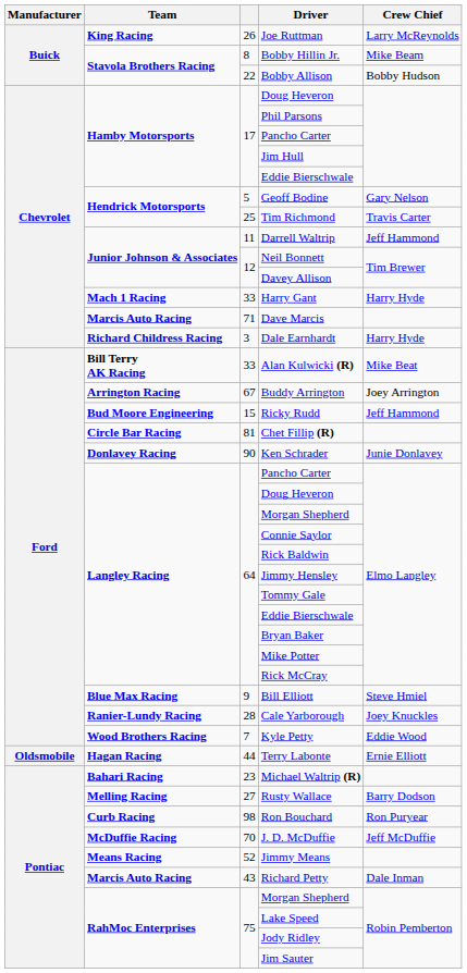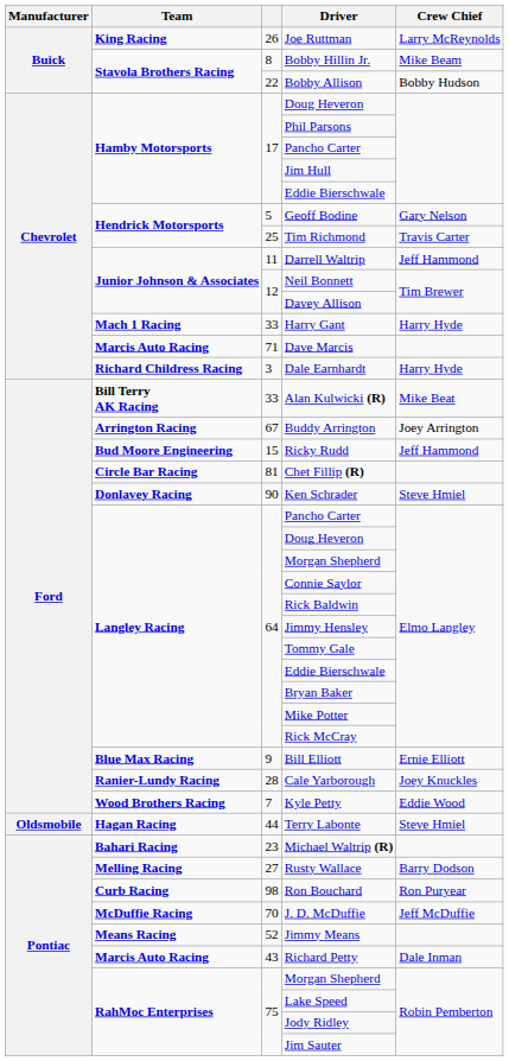 <table class="wikitable" style="font-size: 95%;">
 <tr>
 <th>Manufacturer</th>
 <th>Team</th>
 <th></th>
 <th>Driver</th>
 <th>Crew Chief</th>
 </tr>
 <tr>
 <th rowspan="3"><a href='#'>Buick</a></th>
 <td><strong><a href='#'>King Racing</a></strong></td>
 <td>26</td>
 <td><a href='#'>Joe Ruttman</a></td>
 <td><a href='#'>Larry McReynolds</a></td>
 </tr>
 <tr>
 <td rowspan="2"><strong><a href='#'>Stavola Brothers Racing</a></strong></td>
 <td>8</td>
 <td><a href='#'>Bobby Hillin Jr.</a></td>
 <td><a href='#'>Mike Beam</a></td>
 </tr>
 <tr>
 <td>22</td>
 <td><a href='#'>Bobby Allison</a></td>
 <td>Bobby Hudson</td>
 </tr>
 <tr>
 <th rowspan="13"><a href='#'>Chevrolet</a></th>
 <td rowspan="5"><strong><a href='#'>Hamby Motorsports</a></strong></td>
 <td rowspan="5">17</td>
 <td><a href='#'>Doug Heveron</a> <small></small></td>
 <td rowspan="5"></td>
 </tr>
 <tr>
 <td><a href='#'>Phil Parsons</a> <small></small></td>
 </tr>
 <tr>
 <td><a href='#'>Pancho Carter</a> <small></small></td>
 </tr>
 <tr>
 <td><a href='#'>Jim Hull</a> <small></small></td>
 </tr>
 <tr>
 <td><a href='#'>Eddie Bierschwale</a> <small></small></td>
 </tr>
 <tr>
 <td rowspan="2"><strong><a href='#'>Hendrick Motorsports</a></strong></td>
 <td>5</td>
 <td><a href='#'>Geoff Bodine</a></td>
 <td><a href='#'>Gary Nelson</a></td>
 </tr>
 <tr>
 <td>25</td>
 <td><a href='#'>Tim Richmond</a></td>
 <td><a href='#'>Travis Carter</a></td>
 </tr>
 <tr>
 <td rowspan="3"><strong><a href='#'>Junior Johnson & Associates</a></strong></td>
 <td>11</td>
 <td><a href='#'>Darrell Waltrip</a></td>
 <td><a href='#'>Jeff Hammond</a></td>
 </tr>
 <tr>
 <td rowspan="2">12</td>
 <td><a href='#'>Neil Bonnett</a> <small></small></td>
 <td rowspan="2"><a href='#'>Tim Brewer</a></td>
 </tr>
 <tr>
 <td><a href='#'>Davey Allison</a> <small></small></td>
 </tr>
 <tr>
 <td><strong><a href='#'>Mach 1 Racing</a></strong></td>
 <td>33</td>
 <td><a href='#'>Harry Gant</a></td>
 <td><a href='#'>Harry Hyde</a></td>
 </tr>
 <tr>
 <td><strong><a href='#'>Marcis Auto Racing</a></strong></td>
 <td>71</td>
 <td><a href='#'>Dave Marcis</a></td>
 <td></td>
 </tr>
 <tr>
 <td><strong><a href='#'>Richard Childress Racing</a></strong></td>
 <td>3</td>
 <td><a href='#'>Dale Earnhardt</a></td>
 <td><a href='#'>Harry Hyde</a></td>
 </tr>
 <tr>
 <th rowspan="19"><a href='#'>Ford</a></th>
 <td><strong>Bill Terry</strong> <small></small><br><strong><a href='#'>AK Racing</a></strong> <small></small></td>
 <td>33 </td>
 <td><a href='#'>Alan Kulwicki</a> <strong>(R)</strong> <small></small></td>
 <td><a href='#'>Mike Beat</a></td>
 </tr>
 <tr>
 <td><strong><a href='#'>Arrington Racing</a></strong></td>
 <td>67</td>
 <td><a href='#'>Buddy Arrington</a></td>
 <td>Joey Arrington</td>
 </tr>
 <tr>
 <td><strong><a href='#'>Bud Moore Engineering</a></strong></td>
 <td>15</td>
 <td><a href='#'>Ricky Rudd</a></td>
 <td><a href='#'>Jeff Hammond</a></td>
 </tr>
 <tr>
 <td><strong><a href='#'>Circle Bar Racing</a></strong></td>
 <td>81</td>
 <td><a href='#'>Chet Fillip</a> <strong>(R)</strong></td>
 <td></td>
 </tr>
 <tr>
 <td><strong><a href='#'>Donlavey Racing</a></strong></td>
 <td>90</td>
 <td><a href='#'>Ken Schrader</a></td>
-<td><a href='#'>Junie Donlavey</a></td>
+<td><a href='#'>Steve Hmiel</a></td>
 </tr>
 <tr>
 <td rowspan="11"><strong><a href='#'>Langley Racing</a></strong></td>
 <td rowspan="11">64</td>
 <td><a href='#'>Pancho Carter</a> <small></small></td>
 <td rowspan="11"><a href='#'>Elmo Langley</a></td>
 </tr>
 <tr>
 <td><a href='#'>Doug Heveron</a> <small></small></td>
 </tr>
 <tr>
 <td><a href='#'>Morgan Shepherd</a> <small></small></td>
 </tr>
 <tr>
 <td><a href='#'>Connie Saylor</a> <small></small></td>
 </tr>
 <tr>
 <td><a href='#'>Rick Baldwin</a> <small></small></td>
 </tr>
 <tr>
 <td><a href='#'>Jimmy Hensley</a> <small></small></td>
 </tr>
 <tr>
 <td><a href='#'>Tommy Gale</a> <small></small></td>
 </tr>
 <tr>
 <td><a href='#'>Eddie Bierschwale</a> <small></small></td>
 </tr>
 <tr>
 <td><a href='#'>Bryan Baker</a> <small></small></td>
 </tr>
 <tr>
 <td><a href='#'>Mike Potter</a> <small></small></td>
 </tr>
 <tr>
 <td><a href='#'>Rick McCray</a> <small></small></td>
 </tr>
 <tr>
 <td><strong><a href='#'>Blue Max Racing</a></strong></td>
 <td>9</td>
 <td><a href='#'>Bill Elliott</a></td>
-<td><a href='#'>Steve Hmiel</a></td>
+<td><a href='#'>Ernie Elliott</a></td>
 </tr>
 <tr>
 <td><strong><a href='#'>Ranier-Lundy Racing</a></strong></td>
 <td>28</td>
 <td><a href='#'>Cale Yarborough</a></td>
 <td><a href='#'>Joey Knuckles</a></td>
 </tr>
 <tr>
 <td><strong><a href='#'>Wood Brothers Racing</a></strong></td>
 <td>7</td>
 <td><a href='#'>Kyle Petty</a></td>
 <td><a href='#'>Eddie Wood</a></td>
 </tr>
 <tr>
 <th><a href='#'>Oldsmobile</a></th>
 <td><strong><a href='#'>Hagan Racing</a></strong></td>
 <td>44</td>
 <td><a href='#'>Terry Labonte</a></td>
-<td><a href='#'>Ernie Elliott</a></td>
+<td><a href='#'>Steve Hmiel</a></td>
 </tr>
 <tr>
 <th rowspan="11"><a href='#'>Pontiac</a></th>
 <td><strong><a href='#'>Bahari Racing</a></strong></td>
 <td>23</td>
 <td><a href='#'>Michael Waltrip</a> <strong>(R)</strong></td>
 <td></td>
 </tr>
 <tr>
 <td><strong><a href='#'>Melling Racing</a></strong></td>
 <td>27</td>
 <td><a href='#'>Rusty Wallace</a></td>
 <td><a href='#'>Barry Dodson</a></td>
 </tr>
 <tr>
 <td><strong><a href='#'>Curb Racing</a></strong></td>
 <td>98</td>
 <td><a href='#'>Ron Bouchard</a></td>
 <td><a href='#'>Ron Puryear</a></td>
 </tr>
 <tr>
 <td><strong><a href='#'>McDuffie Racing</a></strong></td>
 <td>70</td>
 <td><a href='#'>J. D. McDuffie</a></td>
 <td><a href='#'>Jeff McDuffie</a></td>
 </tr>
 <tr>
 <td><strong><a href='#'>Means Racing</a></strong></td>
 <td>52</td>
 <td><a href='#'>Jimmy Means</a></td>
 <td></td>
 </tr>
 <tr>
 <td><strong><a href='#'>Marcis Auto Racing</a></strong></td>
 <td>43</td>
 <td><a href='#'>Richard Petty</a></td>
 <td><a href='#'>Dale Inman</a></td>
 </tr>
 <tr>
 <td rowspan="4"><strong><a href='#'>RahMoc Enterprises</a></strong></td>
 <td rowspan="4">75</td>
 <td><a href='#'>Morgan Shepherd</a> <small></small></td>
 <td rowspan="4"><a href='#'>Robin Pemberton</a></td>
 </tr>
 <tr>
 <td><a href='#'>Lake Speed</a> <small></small></td>
 </tr>
 <tr>
 <td><a href='#'>Jody Ridley</a> <small></small></td>
 </tr>
 <tr>
 <td><a href='#'>Jim Sauter</a> <small></small></td>
 </tr>
 </table>
